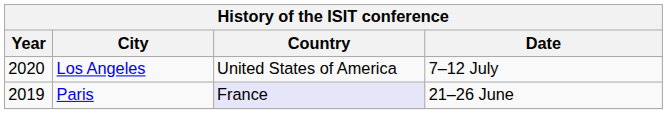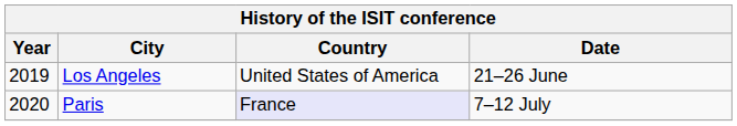 <table class="wikitable" style="font-size: 100%" align="center" width:"100%">
 <tr>
 <th colspan=8>History of the ISIT conference</th>
 </tr>
 <tr>
 <th width="40">Year</th>
 <th width="150">City</th>
 <th width="200">Country</th>
 <th width="225">Date</th>
 </tr>
 <tr>
-<td>2020</td>
+<td>2019</td>
 <td><a href='#'>Los Angeles</a></td>
 <td>United States of America</td>
-<td>7–12 July</td>
+<td>21–26 June</td>
 </tr>
 <tr>
-<td>2019</td>
+<td>2020</td>
 <td><a href='#'>Paris</a></td>
 <td style="background: lavender;">France</td>
-<td>21–26 June</td>
+<td>7–12 July</td>
 </tr>
 <tr>
 </tr>
 </table>
